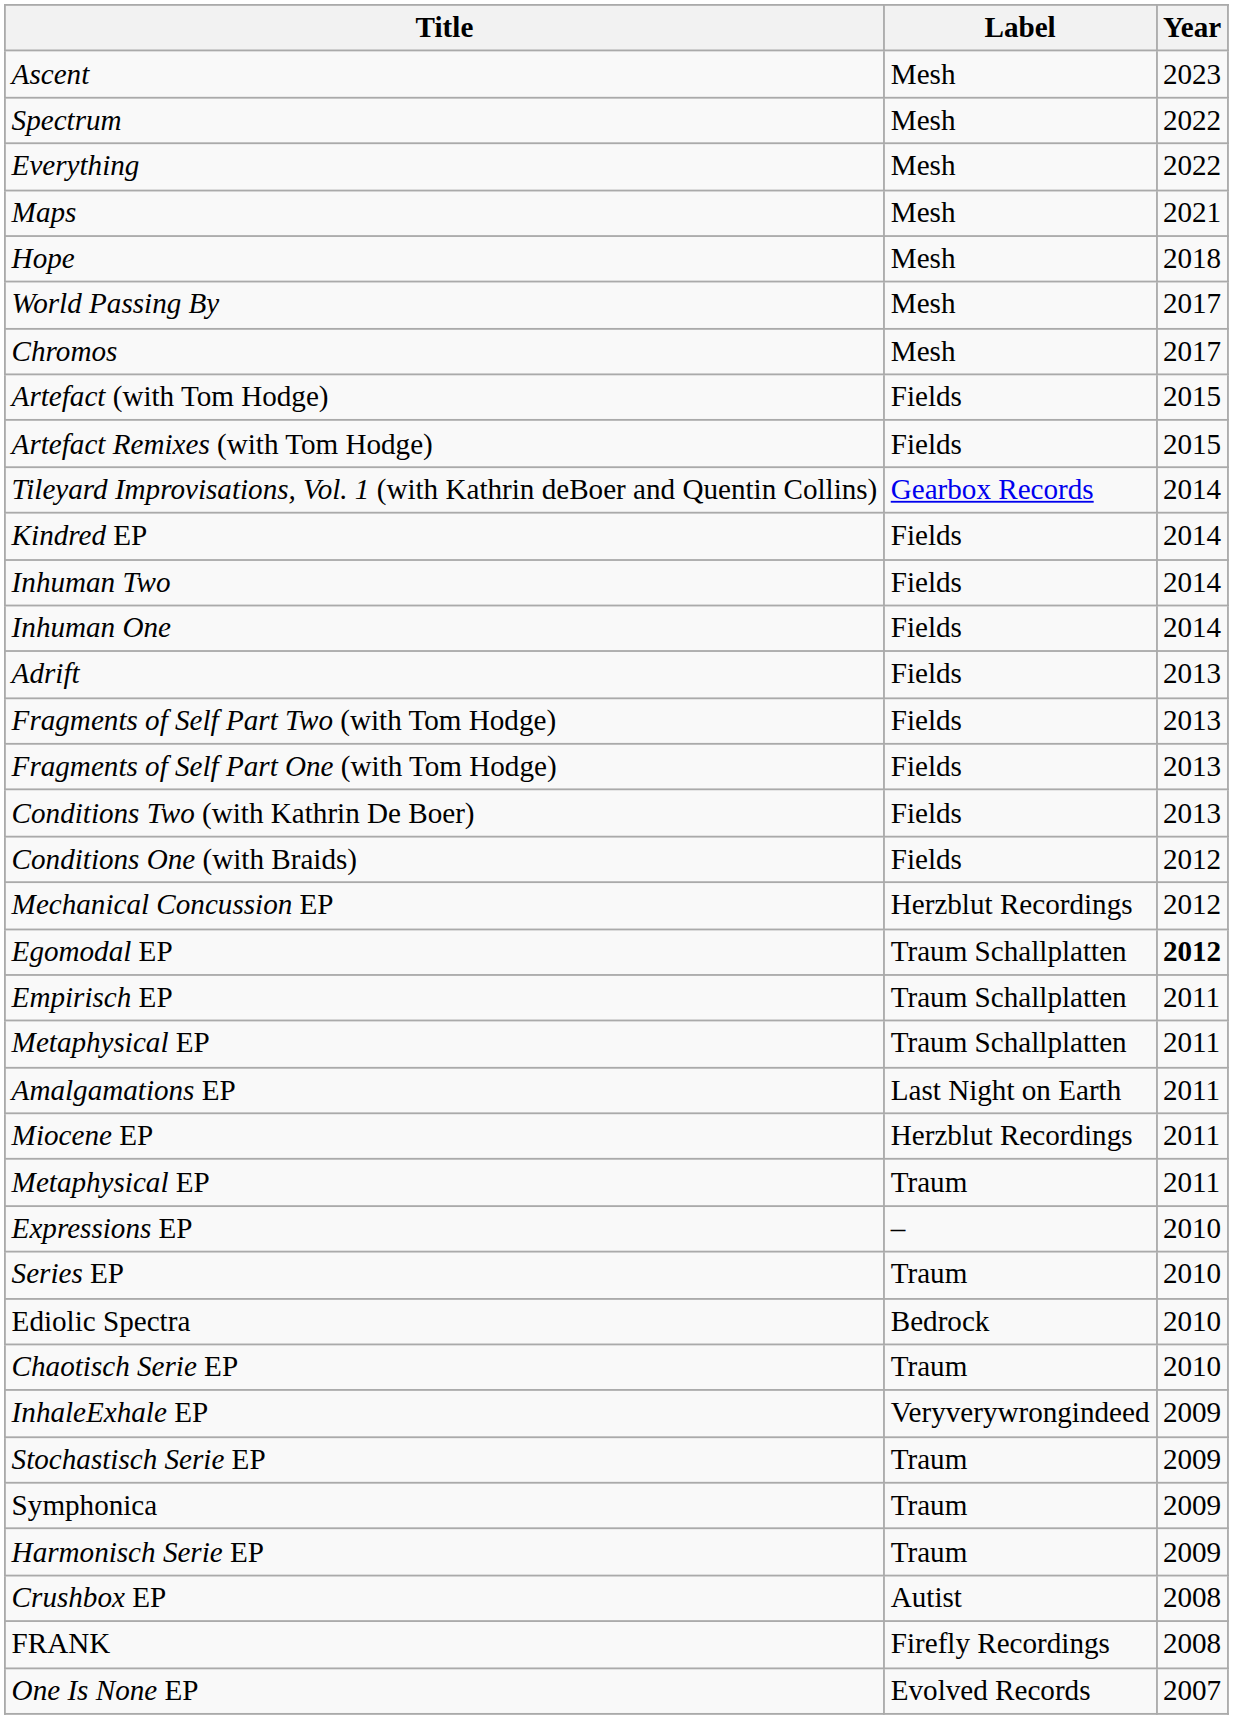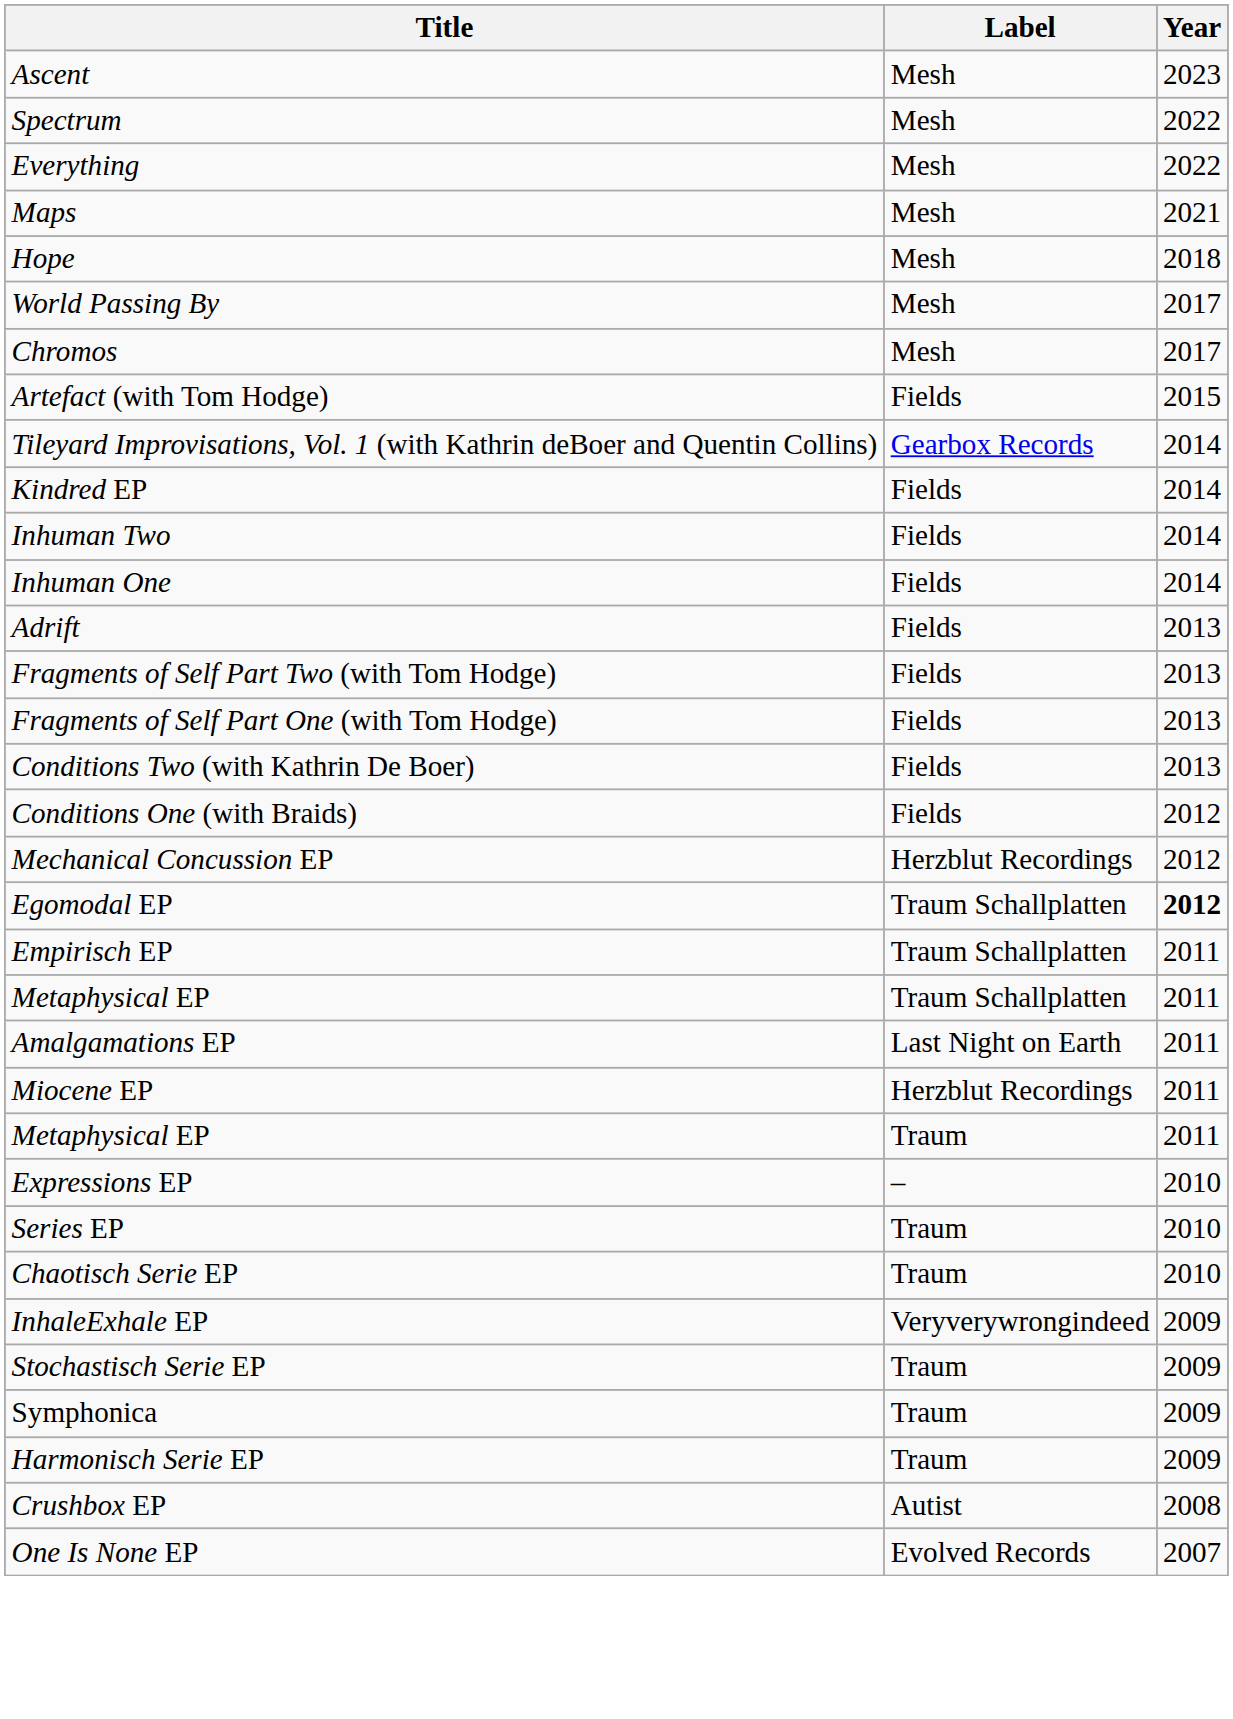 <table class="wikitable">
 <tr>
 <th>Title</th>
 <th>Label</th>
 <th>Year</th>
 </tr>
 <tr>
 <td><em>Ascent</em></td>
 <td>Mesh</td>
 <td>2023</td>
 </tr>
 <tr>
 <td><em>Spectrum</em></td>
 <td>Mesh</td>
 <td>2022</td>
 </tr>
 <tr>
 <td><em>Everything</em></td>
 <td>Mesh</td>
 <td>2022</td>
 </tr>
 <tr>
 <td><em>Maps</em></td>
 <td>Mesh</td>
 <td>2021</td>
 </tr>
 <tr>
 <td><em>Hope</em></td>
 <td>Mesh</td>
 <td>2018</td>
 </tr>
 <tr>
 <td><em>World Passing By</em></td>
 <td>Mesh</td>
 <td>2017</td>
 </tr>
 <tr>
 <td><em>Chromos</em></td>
 <td>Mesh</td>
 <td>2017</td>
 </tr>
 <tr>
 <td><em>Artefact</em> (with Tom Hodge)</td>
-<td>Fields</td>
-<td>2015</td>
-</tr>
-<tr>
-<td><em>Artefact Remixes</em> (with Tom Hodge)</td>
 <td>Fields</td>
 <td>2015</td>
 </tr>
 <tr>
 <td><em>Tileyard Improvisations, Vol. 1</em> (with Kathrin deBoer and Quentin Collins)</td>
 <td><a href='#'>Gearbox Records</a></td>
 <td>2014</td>
 </tr>
 <tr>
 <td><em>Kindred</em> EP</td>
 <td>Fields</td>
 <td>2014</td>
 </tr>
 <tr>
 <td><em>Inhuman Two</em></td>
 <td>Fields</td>
 <td>2014</td>
 </tr>
 <tr>
 <td><em>Inhuman One</em></td>
 <td>Fields</td>
 <td>2014</td>
 </tr>
 <tr>
 <td><em>Adrift</em></td>
 <td>Fields</td>
 <td>2013</td>
 </tr>
 <tr>
 <td><em>Fragments of Self Part Two</em> (with Tom Hodge)</td>
 <td>Fields</td>
 <td>2013</td>
 </tr>
 <tr>
 <td><em>Fragments of Self Part One</em> (with Tom Hodge)</td>
 <td>Fields</td>
 <td>2013</td>
 </tr>
 <tr>
 <td><em>Conditions Two</em> (with Kathrin De Boer)</td>
 <td>Fields</td>
 <td>2013</td>
 </tr>
 <tr>
 <td><em>Conditions One</em> (with Braids)</td>
 <td>Fields</td>
 <td>2012</td>
 </tr>
 <tr>
 <td><em>Mechanical Concussion</em> EP</td>
 <td>Herzblut Recordings</td>
 <td>2012</td>
 </tr>
 <tr>
 <td><em>Egomodal</em> EP</td>
 <td>Traum Schallplatten</td>
 <td><strong>2012</strong></td>
 </tr>
 <tr>
 <td><em>Empirisch</em> EP</td>
 <td>Traum Schallplatten</td>
 <td>2011</td>
 </tr>
 <tr>
 <td><em>Metaphysical</em> EP</td>
 <td>Traum Schallplatten</td>
 <td>2011</td>
 </tr>
 <tr>
 <td><em>Amalgamations</em> EP</td>
 <td>Last Night on Earth</td>
 <td>2011</td>
 </tr>
 <tr>
 <td><em>Miocene</em> EP</td>
 <td>Herzblut Recordings</td>
 <td>2011</td>
 </tr>
 <tr>
 <td><em>Metaphysical</em> EP</td>
 <td>Traum</td>
 <td>2011</td>
 </tr>
 <tr>
 <td><em>Expressions</em> EP</td>
 <td>–</td>
 <td>2010</td>
 </tr>
 <tr>
 <td><em>Series</em> EP</td>
 <td>Traum</td>
 <td>2010</td>
 </tr>
 <tr>
-<td>Ediolic Spectra</td>
-<td>Bedrock</td>
-<td>2010</td>
-</tr>
-<tr>
 <td><em>Chaotisch Serie</em> EP</td>
 <td>Traum</td>
 <td>2010</td>
 </tr>
 <tr>
 <td><em>InhaleExhale</em> EP</td>
 <td>Veryverywrongindeed</td>
 <td>2009</td>
 </tr>
 <tr>
 <td><em>Stochastisch Serie</em> EP</td>
 <td>Traum</td>
 <td>2009</td>
 </tr>
 <tr>
 <td>Symphonica</td>
 <td>Traum</td>
 <td>2009</td>
 </tr>
 <tr>
 <td><em>Harmonisch Serie</em> EP</td>
 <td>Traum</td>
 <td>2009</td>
 </tr>
 <tr>
 <td><em>Crushbox</em> EP</td>
 <td>Autist</td>
 <td>2008</td>
 </tr>
 <tr>
-<td>FRANK</td>
-<td>Firefly Recordings</td>
-<td>2008</td>
-</tr>
-<tr>
 <td><em>One Is None</em> EP</td>
 <td>Evolved Records</td>
 <td>2007</td>
 </tr>
 </table>
